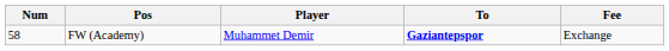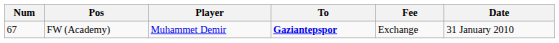 <table class="wikitable" style="width:65%; text-align:center; font-size:95%; text-align:left;">
 <tr>
 <th>Num</th>
 <th>Pos</th>
 <th>Player</th>
 <th>To</th>
 <th>Fee</th>
+<th>Date</th>
 </tr>
 <tr>
-<td>58</td>
+<td>67</td>
 <td>FW (Academy)</td>
 <td> <a href='#'>Muhammet Demir</a></td>
 <td><strong><a href='#'>Gaziantepspor</a></strong></td>
 <td>Exchange</td>
+<td>31 January 2010</td>
 </tr>
 </table>
